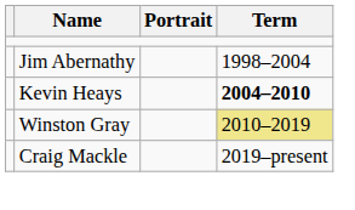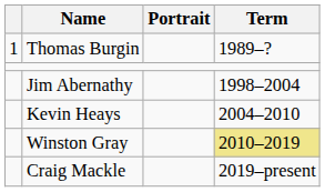 <table class="wikitable">
 <tr>
 <th></th>
 <th>Name</th>
 <th>Portrait</th>
 <th>Term</th>
+</tr>
+<tr>
+<td align=center>1</td>
+<td>Thomas Burgin</td>
+<td></td>
+<td>1989–?</td>
 </tr>
 <tr>
 <td colspan=4></td>
 </tr>
 <tr>
 <td align=center></td>
 <td>Jim Abernathy</td>
 <td></td>
 <td>1998–2004</td>
 </tr>
 <tr>
 <td align=center></td>
 <td>Kevin Heays</td>
 <td></td>
-<td><strong>2004–2010</strong></td>
+<td>2004–2010</td>
 </tr>
 <tr>
 <td align=center></td>
 <td>Winston Gray</td>
 <td></td>
 <td style="background: khaki;">2010–2019</td>
 </tr>
 <tr>
 <td align=center></td>
 <td>Craig Mackle</td>
 <td></td>
 <td>2019–present</td>
 </tr>
 </table>
